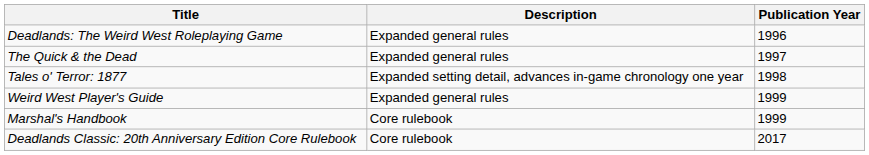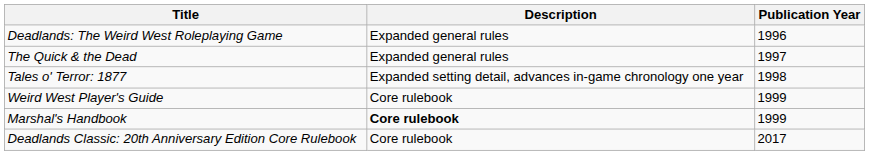 <table class="wikitable" style="width: 1050px">
 <tr>
 <th>Title</th>
 <th>Description</th>
 <th>Publication Year</th>
 </tr>
 <tr>
 <td><em>Deadlands: The Weird West Roleplaying Game</em></td>
 <td>Expanded general rules</td>
 <td>1996</td>
 </tr>
 <tr>
 <td><em>The Quick & the Dead </em></td>
 <td>Expanded general rules</td>
 <td>1997</td>
 </tr>
 <tr>
 <td><em>Tales o' Terror: 1877</em></td>
 <td>Expanded setting detail, advances in-game chronology one year</td>
 <td>1998</td>
 </tr>
 <tr>
 <td><em>Weird West Player's Guide</em></td>
-<td>Expanded general rules</td>
+<td>Core rulebook</td>
 <td>1999</td>
 </tr>
 <tr>
 <td><em>Marshal's Handbook</em></td>
-<td>Core rulebook</td>
+<td><strong>Core rulebook</strong></td>
 <td>1999</td>
 </tr>
 <tr>
 <td><em>Deadlands Classic: 20th Anniversary Edition Core Rulebook</em></td>
 <td>Core rulebook</td>
 <td>2017</td>
 </tr>
 </table>
